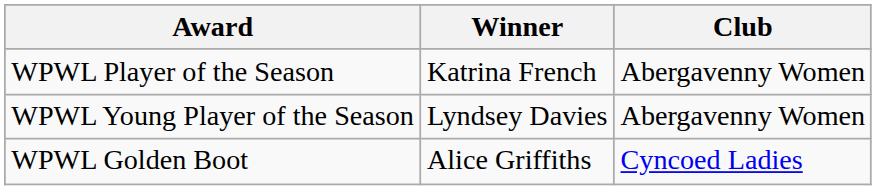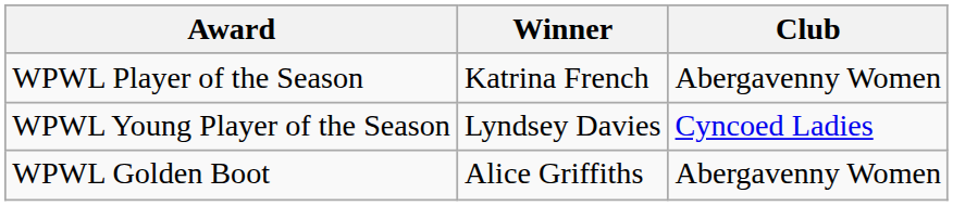 <table class="wikitable">
 <tr>
 <th>Award</th>
 <th>Winner</th>
 <th>Club</th>
 </tr>
 <tr>
 <td>WPWL Player of the Season</td>
 <td>Katrina French</td>
 <td>Abergavenny Women</td>
 </tr>
 <tr>
 <td>WPWL Young Player of the Season</td>
 <td>Lyndsey Davies</td>
-<td>Abergavenny Women</td>
+<td><a href='#'>Cyncoed Ladies</a></td>
 </tr>
 <tr>
 <td>WPWL Golden Boot</td>
 <td>Alice Griffiths</td>
-<td><a href='#'>Cyncoed Ladies</a></td>
+<td>Abergavenny Women</td>
 </tr>
 </table>
